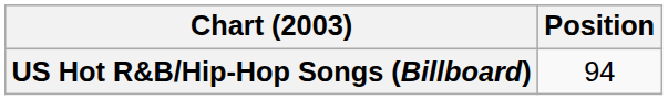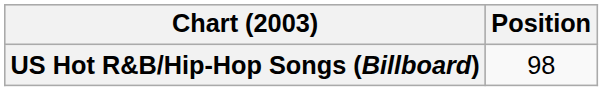 <table class="wikitable plainrowheaders" style="text-align:center">
 <tr>
 <th scope="col">Chart (2003)</th>
 <th scope="col">Position</th>
 </tr>
 <tr>
 <th scope="row">US Hot R&B/Hip-Hop Songs (<em>Billboard</em>)</th>
-<td>94</td>
+<td>98</td>
 </tr>
 </table>
